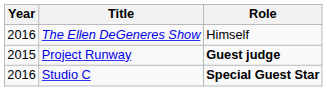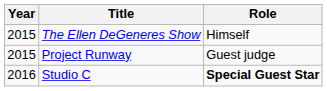 <table class="wikitable sortable">
 <tr>
 <th>Year</th>
 <th>Title</th>
 <th>Role</th>
 </tr>
 <tr>
-<td>2016</td>
+<td>2015</td>
 <td><em><a href='#'>The Ellen DeGeneres Show</a></td>
 <td>Himself</td>
 </tr>
 <tr>
 <td>2015</td>
 <td></em><a href='#'>Project Runway</a><em></td>
-<td><strong>Guest judge</strong></td>
+<td>Guest judge</td>
 </tr>
 <tr>
 <td>2016</td>
 <td></em><a href='#'>Studio C</a><em></td>
 <td><strong>Special Guest Star</strong></td>
 </tr>
 </table>
